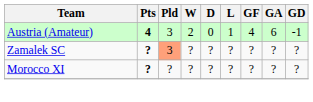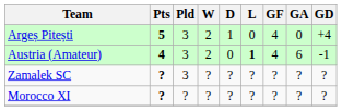 <table class="wikitable" style="text-align:center;">
 <tr>
 <th width=175>Team</th>
 <th width=20 abbr="Points">Pts</th>
 <th width=20 abbr="Played">Pld</th>
 <th width=20 abbr="Won">W</th>
 <th width=20 abbr="Drawn">D</th>
 <th width=20 abbr="Lost">L</th>
 <th width=20 abbr="Goals for">GF</th>
 <th width=20 abbr="Goals against">GA</th>
 <th width=20 abbr="Goal difference">GD</th>
 </tr>
 <tr bgcolor=#CCFFCC>
+<td style="text-align:left;"> <a href='#'>Argeș Pitești</a></td>
+<td><strong>5</strong></td>
+<td>3</td>
+<td>2</td>
+<td>1</td>
+<td>0</td>
+<td>4</td>
+<td>0</td>
+<td>+4</td>
+</tr>
+<tr bgcolor=#CCFFCC>
 <td style="text-align:left;"> <a href='#'>Austria (Amateur)</a></td>
 <td><strong>4</strong></td>
 <td>3</td>
 <td>2</td>
 <td>0</td>
-<td>1</td>
+<td><strong>1</strong></td>
 <td>4</td>
 <td>6</td>
 <td>-1</td>
 </tr>
 <tr>
 <td style="text-align:left;"> <a href='#'>Zamalek SC</a></td>
 <td><strong>?</strong></td>
-<td style="background: lightsalmon;">3</td>
+<td>3</td>
 <td>?</td>
 <td>?</td>
 <td>?</td>
 <td>?</td>
 <td>?</td>
 <td>?</td>
 </tr>
 <tr>
 <td style="text-align:left;"> <a href='#'>Morocco XI</a></td>
 <td><strong>?</strong></td>
 <td>?</td>
 <td>?</td>
 <td>?</td>
 <td>?</td>
 <td>?</td>
 <td>?</td>
 <td>?</td>
 </tr>
 <tr>
 </tr>
 </table>
